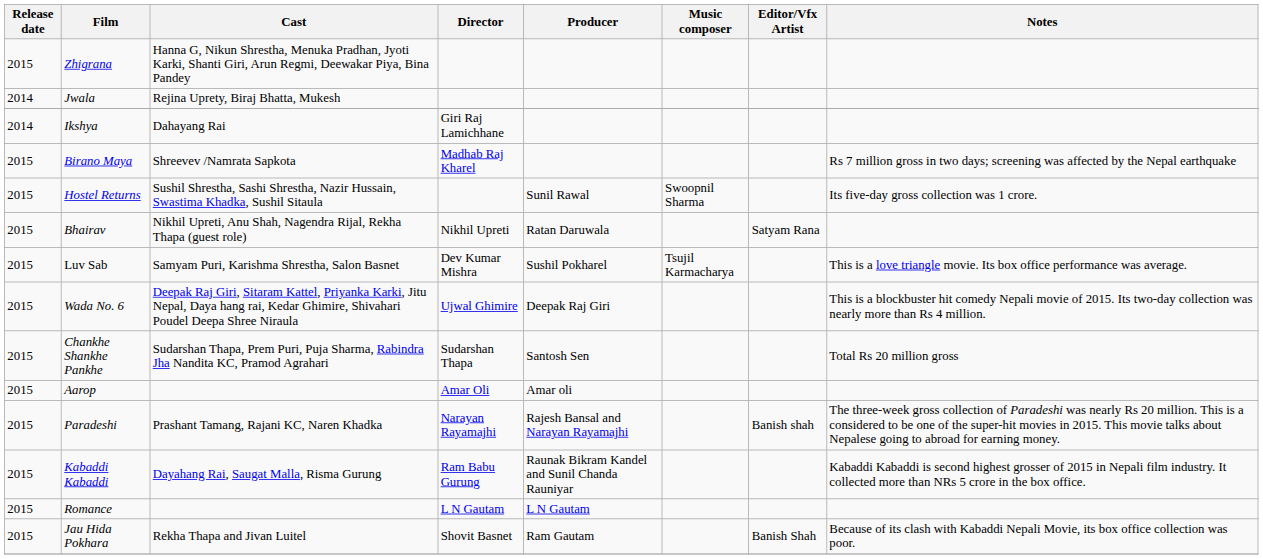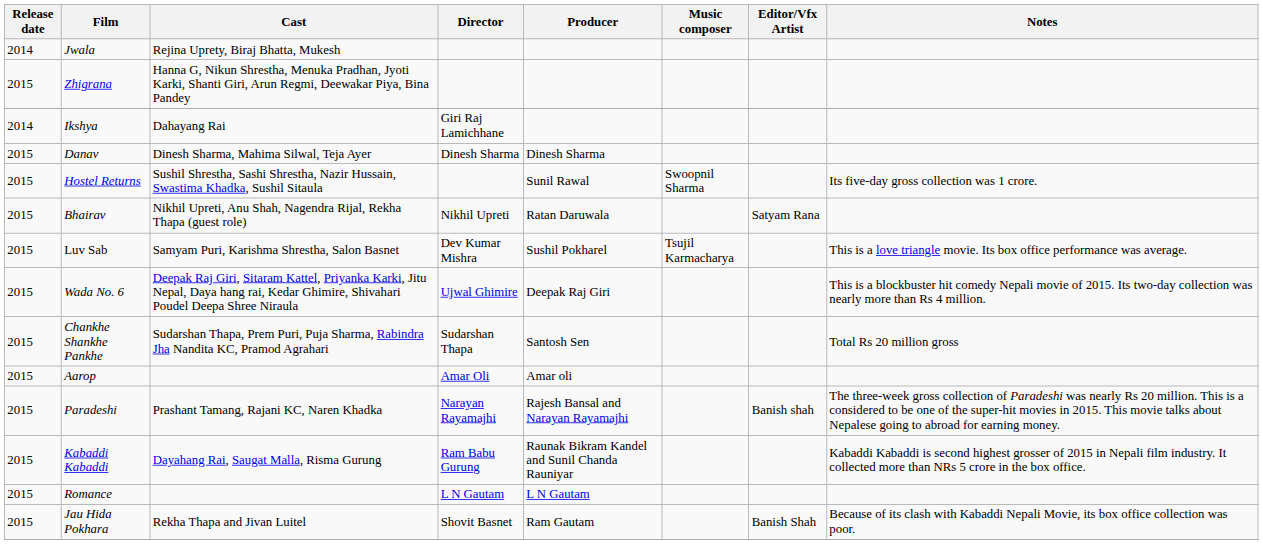 <table class="wikitable sortable">
 <tr>
 <th>Release date</th>
 <th>Film</th>
 <th>Cast</th>
 <th>Director</th>
 <th>Producer</th>
 <th>Music composer</th>
 <th>Editor/Vfx Artist</th>
 <th><strong>Notes</strong></th>
 </tr>
 <tr>
-<td>2015</td>
-<td><em><a href='#'>Zhigrana</a></em></td>
-<td>Hanna G, Nikun Shrestha, Menuka Pradhan, Jyoti Karki, Shanti Giri, Arun Regmi, Deewakar Piya, Bina Pandey</td>
+<td>2014</td>
+<td><em>Jwala</em></td>
+<td>Rejina Uprety, Biraj Bhatta, Mukesh</td>
 <td></td>
 <td></td>
 <td></td>
 <td></td>
 <td></td>
 </tr>
 <tr>
-<td>2014</td>
-<td><em>Jwala</em></td>
-<td>Rejina Uprety, Biraj Bhatta, Mukesh</td>
+<td>2015</td>
+<td><em><a href='#'>Zhigrana</a></em></td>
+<td>Hanna G, Nikun Shrestha, Menuka Pradhan, Jyoti Karki, Shanti Giri, Arun Regmi, Deewakar Piya, Bina Pandey</td>
 <td></td>
 <td></td>
 <td></td>
 <td></td>
 <td></td>
 </tr>
 <tr>
 </tr>
 <tr>
 <td>2014</td>
 <td><em>Ikshya</em></td>
 <td>Dahayang Rai</td>
 <td>Giri Raj Lamichhane</td>
 <td></td>
 <td></td>
 <td></td>
 <td></td>
 </tr>
 <tr>
 <td>2015</td>
-<td><em><a href='#'>Birano Maya</a></em></td>
-<td>Shreevev /Namrata Sapkota</td>
-<td><a href='#'>Madhab Raj Kharel</a></td>
+<td><em>Danav</em></td>
+<td>Dinesh Sharma, Mahima Silwal, Teja Ayer</td>
+<td>Dinesh Sharma</td>
+<td>Dinesh Sharma</td>
 <td></td>
 <td></td>
 <td></td>
-<td>Rs 7 million gross in two days; screening was affected by the Nepal earthquake</td>
 </tr>
 <tr>
 <td>2015</td>
 <td><em><a href='#'>Hostel Returns</a></em></td>
 <td>Sushil Shrestha, Sashi Shrestha, Nazir Hussain, <a href='#'>Swastima Khadka</a>, Sushil Sitaula</td>
 <td></td>
 <td>Sunil Rawal</td>
 <td>Swoopnil Sharma</td>
 <td></td>
 <td>Its five-day gross collection was 1 crore.</td>
 </tr>
 <tr>
 <td>2015</td>
 <td><em>Bhairav</em></td>
 <td>Nikhil Upreti, Anu Shah, Nagendra Rijal, Rekha Thapa (guest role)</td>
 <td>Nikhil Upreti</td>
 <td>Ratan Daruwala</td>
 <td></td>
 <td>Satyam Rana</td>
 <td></td>
 </tr>
 <tr>
 <td>2015</td>
 <td>Luv Sab</td>
 <td>Samyam Puri, Karishma Shrestha, Salon Basnet</td>
 <td>Dev Kumar Mishra</td>
 <td>Sushil Pokharel</td>
 <td>Tsujil Karmacharya</td>
 <td></td>
 <td>This is a <a href='#'>love triangle</a> movie. Its box office performance was average.</td>
 </tr>
 <tr>
 <td>2015</td>
 <td><em>Wada No. 6</em></td>
 <td><a href='#'>Deepak Raj Giri</a>, <a href='#'>Sitaram Kattel</a>, <a href='#'>Priyanka Karki</a>, Jitu Nepal, Daya hang rai, Kedar Ghimire, Shivahari Poudel Deepa Shree Niraula</td>
 <td><a href='#'>Ujwal Ghimire</a></td>
 <td>Deepak Raj Giri</td>
 <td></td>
 <td></td>
 <td>This is a blockbuster hit comedy Nepali movie of 2015. Its two-day collection was nearly more than Rs 4 million.</td>
 </tr>
 <tr>
 <td>2015</td>
 <td><em>Chankhe Shankhe Pankhe</em></td>
 <td>Sudarshan Thapa, Prem Puri, Puja Sharma, <a href='#'>Rabindra Jha</a> Nandita KC, Pramod Agrahari</td>
 <td>Sudarshan Thapa</td>
 <td>Santosh Sen</td>
 <td></td>
 <td></td>
 <td>Total Rs 20 million gross</td>
 </tr>
 <tr>
 <td>2015</td>
 <td><em>Aarop</em></td>
 <td></td>
 <td><a href='#'>Amar Oli</a></td>
 <td>Amar oli</td>
 <td></td>
 <td></td>
 <td></td>
 </tr>
 <tr>
 <td>2015</td>
 <td><em>Paradeshi</em></td>
 <td>Prashant Tamang, Rajani KC, Naren Khadka</td>
 <td><a href='#'>Narayan Rayamajhi</a></td>
 <td>Rajesh Bansal and <a href='#'>Narayan Rayamajhi</a></td>
 <td></td>
 <td>Banish shah</td>
 <td>The three-week gross collection of <em>Paradeshi</em> was nearly Rs 20 million. This is a considered to be one of the super-hit movies in 2015. This movie talks about Nepalese going to abroad for earning money.</td>
 </tr>
 <tr>
 <td>2015</td>
 <td><em><a href='#'>Kabaddi Kabaddi</a></em></td>
 <td><a href='#'>Dayahang Rai</a>, <a href='#'>Saugat Malla</a>, Risma Gurung</td>
 <td><a href='#'>Ram Babu Gurung</a></td>
 <td>Raunak Bikram Kandel and Sunil Chanda Rauniyar</td>
 <td></td>
 <td></td>
 <td>Kabaddi Kabaddi is second highest grosser of 2015 in Nepali film industry. It collected more than NRs 5 crore in the box office.</td>
 </tr>
 <tr>
 <td>2015</td>
 <td><em>Romance</em></td>
 <td></td>
 <td><a href='#'>L N Gautam</a></td>
 <td><a href='#'>L N Gautam</a></td>
 <td></td>
 <td></td>
 <td></td>
 </tr>
 <tr>
 <td>2015</td>
 <td><em>Jau Hida Pokhara</em></td>
 <td>Rekha Thapa and Jivan Luitel</td>
 <td>Shovit Basnet</td>
 <td>Ram Gautam</td>
 <td></td>
 <td>Banish Shah</td>
 <td>Because of its clash with Kabaddi Nepali Movie, its box office collection was poor.</td>
 </tr>
 <tr>
 </tr>
 </table>
